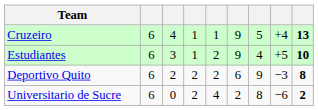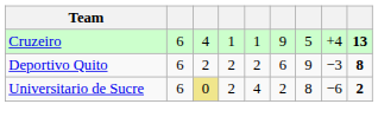 <table class="wikitable" align="left" style="text-align:center">
 <tr>
 <th width=165>Team</th>
 <th width=20></th>
 <th width=20></th>
 <th width=20></th>
 <th width=20></th>
 <th width=20></th>
 <th width=20></th>
 <th width=20></th>
 <th width=20></th>
 </tr>
 <tr bgcolor=#CCFFCC>
 <td align=left> <a href='#'>Cruzeiro</a></td>
 <td>6</td>
 <td>4</td>
 <td>1</td>
 <td>1</td>
 <td>9</td>
 <td>5</td>
 <td>+4</td>
 <td><strong>13</strong></td>
 </tr>
-<tr bgcolor=#CCFFCC>
-<td align=left> <a href='#'>Estudiantes</a></td>
-<td>6</td>
-<td>3</td>
-<td>1</td>
-<td>2</td>
-<td>9</td>
-<td>4</td>
-<td>+5</td>
-<td><strong>10</strong></td>
-</tr>
 <tr>
 <td align=left> <a href='#'>Deportivo Quito</a></td>
 <td>6</td>
 <td>2</td>
 <td>2</td>
 <td>2</td>
 <td>6</td>
 <td>9</td>
 <td>−3</td>
 <td><strong>8</strong></td>
 </tr>
 <tr>
 <td align=left> <a href='#'>Universitario de Sucre</a></td>
 <td>6</td>
-<td>0</td>
+<td style="background: khaki;">0</td>
 <td>2</td>
 <td>4</td>
 <td>2</td>
 <td>8</td>
 <td>−6</td>
 <td><strong>2</strong></td>
 </tr>
 </table>
